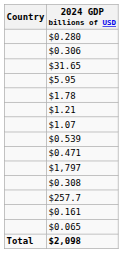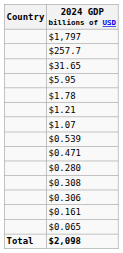 <table class="sortable wikitable sticky-header static-row-numbers col1left" >
 <tr>
 <th>Country</th>
 <th>2024 GDP<br><small>billions of <a href='#'>USD</a></small></th>
 </tr>
 <tr>
 <td></td>
-<td>$0.280</td>
+<td>$1,797</td>
 </tr>
 <tr>
 <td></td>
-<td>$0.306</td>
+<td>$257.7</td>
 </tr>
 <tr>
 <td></td>
 <td>$31.65</td>
 </tr>
 <tr>
 <td></td>
 <td>$5.95</td>
 </tr>
 <tr>
 <td></td>
 <td>$1.78</td>
 </tr>
 <tr>
 <td></td>
 <td>$1.21</td>
 </tr>
 <tr>
 <td></td>
 <td>$1.07</td>
 </tr>
 <tr>
 <td></td>
 <td>$0.539</td>
 </tr>
 <tr>
 <td></td>
 <td>$0.471</td>
 </tr>
 <tr>
 <td></td>
-<td>$1,797</td>
+<td>$0.280</td>
 </tr>
 <tr>
 <td></td>
 <td>$0.308</td>
 </tr>
 <tr>
 <td></td>
-<td>$257.7</td>
+<td>$0.306</td>
 </tr>
 <tr>
 <td></td>
 <td>$0.161</td>
 </tr>
 <tr>
 <td></td>
 <td>$0.065</td>
 </tr>
 <tr class="static-row-numbers-norank">
 <td><strong> Total </strong></td>
 <td><strong>$2,098</strong></td>
 </tr>
 </table>
